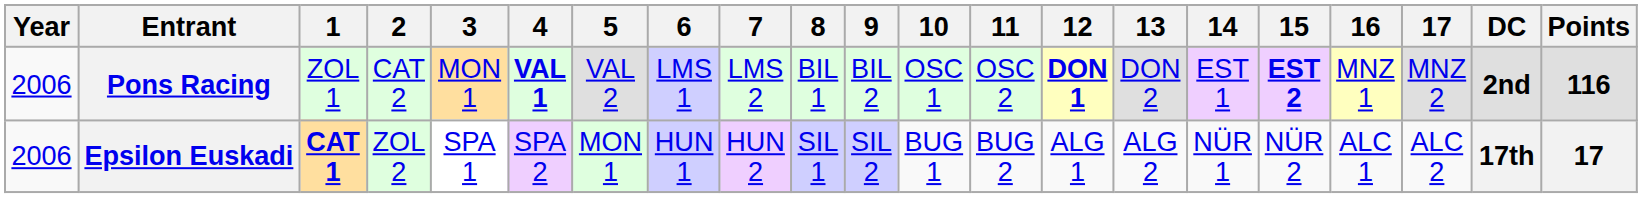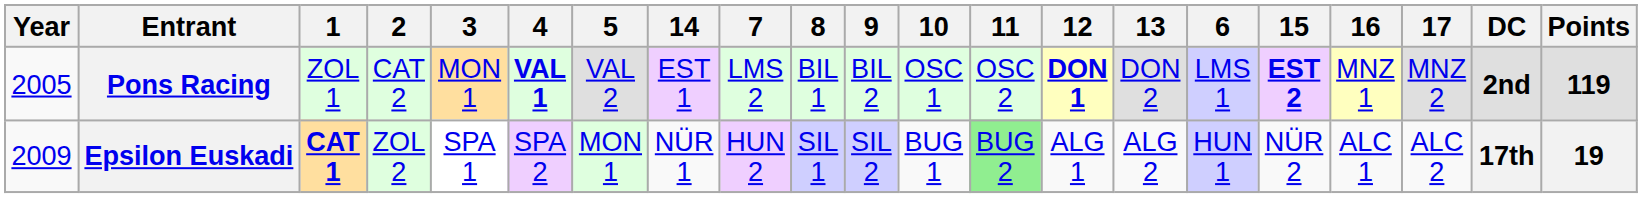 <table class="wikitable" style="text-align:center; font-size:85%">
 <tr>
 <th>Year</th>
 <th>Entrant</th>
 <th>1</th>
 <th>2</th>
 <th>3</th>
 <th>4</th>
 <th>5</th>
-<th>6</th>
+<th>14</th>
 <th>7</th>
 <th>8</th>
 <th>9</th>
 <th>10</th>
 <th>11</th>
 <th>12</th>
 <th>13</th>
-<th>14</th>
+<th>6</th>
 <th>15</th>
 <th>16</th>
 <th>17</th>
 <th>DC</th>
 <th>Points</th>
 </tr>
 <tr>
-<td><a href='#'>2006</a></td>
+<td><a href='#'>2005</a></td>
 <th nowrap><a href='#'>Pons Racing</a></th>
 <td style="background:#DFFFDF;"><a href='#'>ZOL<br>1</a><br></td>
 <td style="background:#DFFFDF;"><a href='#'>CAT<br>2</a><br></td>
 <td style="background:#FFDF9F;"><a href='#'>MON<br>1</a><br></td>
 <td style="background:#DFFFDF;"><strong><a href='#'>VAL<br>1</a><br></strong></td>
 <td style="background:#DFDFDF;"><a href='#'>VAL<br>2</a><br></td>
-<td style="background:#CFCFFF;"><a href='#'>LMS<br>1</a><br></td>
+<td style="background:#EFCFFF;"><a href='#'>EST<br>1</a><br></td>
 <td style="background:#DFFFDF;"><a href='#'>LMS<br>2</a><br></td>
 <td style="background:#DFFFDF;"><a href='#'>BIL<br>1</a><br></td>
 <td style="background:#DFFFDF;"><a href='#'>BIL<br>2</a><br></td>
 <td style="background:#DFFFDF;"><a href='#'>OSC<br>1</a><br></td>
 <td style="background:#DFFFDF;"><a href='#'>OSC<br>2</a><br></td>
 <td style="background:#FFFFBF;"><strong><a href='#'>DON<br>1</a></strong><br></td>
 <td style="background:#DFDFDF;"><a href='#'>DON<br>2</a><br></td>
-<td style="background:#EFCFFF;"><a href='#'>EST<br>1</a><br></td>
+<td style="background:#CFCFFF;"><a href='#'>LMS<br>1</a><br></td>
 <td style="background:#EFCFFF;"><strong><a href='#'>EST<br>2</a><br></strong></td>
 <td style="background:#FFFFBF;"><a href='#'>MNZ<br>1</a><br></td>
 <td style="background:#DFDFDF;"><a href='#'>MNZ<br>2</a><br></td>
 <td style="background:#DFDFDF;"><strong>2nd</strong></td>
-<td style="background:#DFDFDF;"><strong>116</strong></td>
+<td style="background:#DFDFDF;"><strong>119</strong></td>
 </tr>
 <tr>
-<td><a href='#'>2006</a></td>
+<td><a href='#'>2009</a></td>
 <th nowrap><a href='#'>Epsilon Euskadi</a></th>
 <td style="background:#FFDF9F;"><strong><a href='#'>CAT<br>1</a></strong><br></td>
 <td style="background:#DFFFDF;"><a href='#'>ZOL<br>2</a><br></td>
 <td style="background:#FFFFFF;"><a href='#'>SPA<br>1</a><br></td>
 <td style="background:#EFCFFF;"><a href='#'>SPA<br>2</a><br></td>
 <td style="background:#DFFFDF;"><a href='#'>MON<br>1</a><br></td>
-<td style="background:#CFCFFF;"><a href='#'>HUN<br>1</a><br></td>
+<td><a href='#'>NÜR<br>1</a></td>
 <td style="background:#EFCFFF;"><a href='#'>HUN<br>2</a><br></td>
 <td style="background:#CFCFFF;"><a href='#'>SIL<br>1</a><br></td>
 <td style="background:#CFCFFF;"><a href='#'>SIL<br>2</a><br></td>
 <td><a href='#'>BUG<br>1</a></td>
-<td><a href='#'>BUG<br>2</a></td>
+<td style="background: lightgreen;"><a href='#'>BUG<br>2</a></td>
 <td><a href='#'>ALG<br>1</a></td>
 <td><a href='#'>ALG<br>2</a></td>
-<td><a href='#'>NÜR<br>1</a></td>
+<td style="background:#CFCFFF;"><a href='#'>HUN<br>1</a><br></td>
 <td><a href='#'>NÜR<br>2</a></td>
 <td><a href='#'>ALC<br>1</a></td>
 <td><a href='#'>ALC<br>2</a></td>
 <th>17th</th>
-<th>17</th>
+<th>19</th>
 </tr>
 </table>
